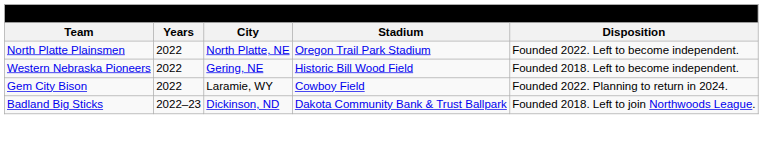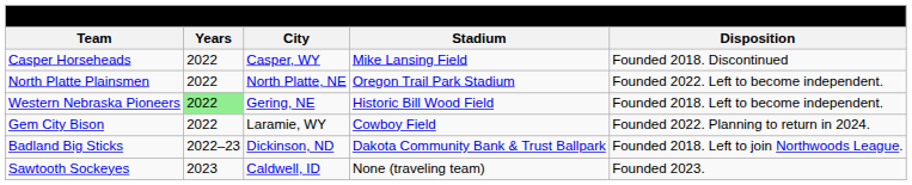 <table class="wikitable sortable" style="text-align:left;">
 <tr>
 <th style="background-color:black" colspan="5"><span>Former teams</span></th>
 </tr>
 <tr>
 <th>Team</th>
 <th>Years</th>
 <th>City</th>
 <th>Stadium</th>
 <th>Disposition</th>
 </tr>
 <tr>
+<td><a href='#'>Casper Horseheads</a></td>
+<td>2022</td>
+<td><a href='#'>Casper, WY</a></td>
+<td><a href='#'>Mike Lansing Field</a></td>
+<td>Founded 2018. Discontinued</td>
+</tr>
+<tr>
 <td><a href='#'>North Platte Plainsmen</a></td>
 <td>2022</td>
 <td><a href='#'>North Platte, NE</a></td>
 <td><a href='#'>Oregon Trail Park Stadium</a></td>
 <td>Founded 2022. Left to become independent.</td>
 </tr>
 <tr>
 <td><a href='#'>Western Nebraska Pioneers</a></td>
-<td>2022</td>
+<td style="background: lightgreen;">2022</td>
 <td><a href='#'>Gering, NE</a></td>
 <td><a href='#'>Historic Bill Wood Field</a></td>
 <td>Founded 2018. Left to become independent.</td>
 </tr>
 <tr>
 <td><a href='#'>Gem City Bison</a></td>
 <td>2022</td>
 <td>Laramie, WY</td>
 <td><a href='#'>Cowboy Field</a></td>
 <td>Founded 2022. Planning to return in 2024.</td>
 </tr>
 <tr>
 <td><a href='#'>Badland Big Sticks</a></td>
 <td>2022–23</td>
 <td><a href='#'>Dickinson, ND</a></td>
 <td><a href='#'>Dakota Community Bank & Trust Ballpark</a></td>
 <td>Founded 2018. Left to join <a href='#'>Northwoods League</a>.</td>
 </tr>
+<tr>
+<td><a href='#'>Sawtooth Sockeyes</a></td>
+<td>2023</td>
+<td><a href='#'>Caldwell, ID</a></td>
+<td>None (traveling team)</td>
+<td>Founded 2023.</td>
+</tr>
 </table>
